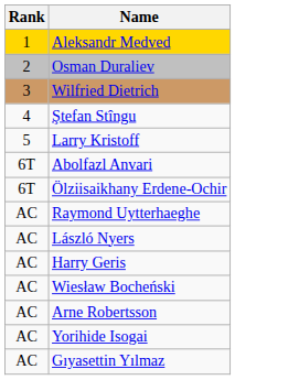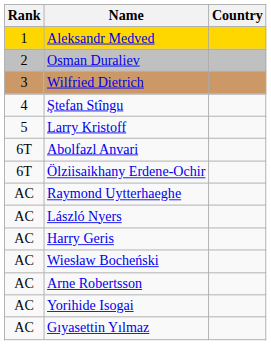 <table class="wikitable sortable" style="text-align:center">
 <tr>
 <th>Rank</th>
 <th>Name</th>
+<th>Country</th>
 </tr>
 <tr style="background:gold;">
 <td>1</td>
 <td style="text-align:left;"><a href='#'>Aleksandr Medved</a></td>
+<td style="text-align:left;"></td>
 </tr>
 <tr style="background:silver;">
 <td>2</td>
 <td style="text-align:left;"><a href='#'>Osman Duraliev</a></td>
+<td style="text-align:left;"></td>
 </tr>
 <tr style="background:#c96;">
 <td>3</td>
 <td style="text-align:left;"><a href='#'>Wilfried Dietrich</a></td>
+<td style="text-align:left;"></td>
 </tr>
 <tr>
 <td>4</td>
 <td style="text-align:left;"><a href='#'>Ştefan Stîngu</a></td>
+<td style="text-align:left;"></td>
 </tr>
 <tr>
 <td>5</td>
 <td style="text-align:left;"><a href='#'>Larry Kristoff</a></td>
+<td style="text-align:left;"></td>
 </tr>
 <tr>
 <td>6T</td>
 <td style="text-align:left;"><a href='#'>Abolfazl Anvari</a></td>
+<td style="text-align:left;"></td>
 </tr>
 <tr>
 <td>6T</td>
 <td style="text-align:left;"><a href='#'>Ölziisaikhany Erdene-Ochir</a></td>
+<td style="text-align:left;"></td>
 </tr>
 <tr>
 <td>AC</td>
 <td style="text-align:left;"><a href='#'>Raymond Uytterhaeghe</a></td>
+<td style="text-align:left;"></td>
 </tr>
 <tr>
 <td>AC</td>
 <td style="text-align:left;"><a href='#'>László Nyers</a></td>
+<td style="text-align:left;"></td>
 </tr>
 <tr>
 <td>AC</td>
 <td style="text-align:left;"><a href='#'>Harry Geris</a></td>
+<td style="text-align:left;"></td>
 </tr>
 <tr>
 <td>AC</td>
 <td style="text-align:left;"><a href='#'>Wiesław Bocheński</a></td>
+<td style="text-align:left;"></td>
 </tr>
 <tr>
 <td>AC</td>
 <td style="text-align:left;"><a href='#'>Arne Robertsson</a></td>
+<td style="text-align:left;"></td>
 </tr>
 <tr>
 <td>AC</td>
 <td style="text-align:left;"><a href='#'>Yorihide Isogai</a></td>
+<td style="text-align:left;"></td>
 </tr>
 <tr>
 <td>AC</td>
 <td style="text-align:left;"><a href='#'>Gıyasettin Yılmaz</a></td>
+<td style="text-align:left;"></td>
 </tr>
 </table>
